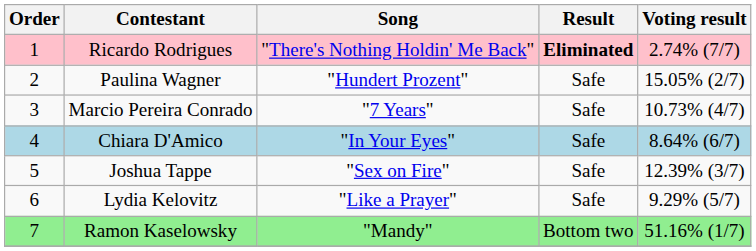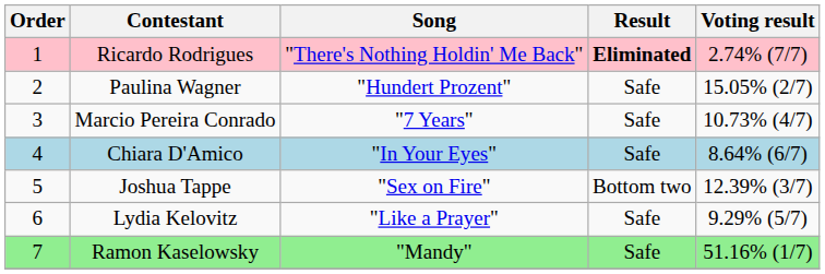 <table class="wikitable" style="text-align:center;">
 <tr>
 <th>Order</th>
 <th>Contestant</th>
 <th>Song</th>
 <th>Result</th>
 <th>Voting result</th>
 </tr>
 <tr bgcolor="pink">
 <td>1</td>
 <td>Ricardo Rodrigues</td>
 <td>"<a href='#'>There's Nothing Holdin' Me Back</a>"</td>
 <td><strong>Eliminated</strong></td>
 <td>2.74% (7/7)</td>
 </tr>
 <tr>
 <td>2</td>
 <td>Paulina Wagner</td>
 <td>"<a href='#'>Hundert Prozent</a>"</td>
 <td>Safe</td>
 <td>15.05% (2/7)</td>
 </tr>
 <tr>
 <td>3</td>
 <td>Marcio Pereira Conrado</td>
 <td>"<a href='#'>7 Years</a>"</td>
 <td>Safe</td>
 <td>10.73% (4/7)</td>
 </tr>
 <tr bgcolor="lightblue">
 <td>4</td>
 <td>Chiara D'Amico</td>
 <td>"<a href='#'>In Your Eyes</a>"</td>
 <td>Safe</td>
 <td>8.64% (6/7)</td>
 </tr>
 <tr>
 <td>5</td>
 <td>Joshua Tappe</td>
 <td>"<a href='#'>Sex on Fire</a>"</td>
-<td>Safe</td>
+<td>Bottom two</td>
 <td>12.39% (3/7)</td>
 </tr>
 <tr>
 <td>6</td>
 <td>Lydia Kelovitz</td>
 <td>"<a href='#'>Like a Prayer</a>"</td>
 <td>Safe</td>
 <td>9.29% (5/7)</td>
 </tr>
 <tr bgcolor="lightgreen">
 <td>7</td>
 <td>Ramon Kaselowsky</td>
 <td>"Mandy"</td>
-<td>Bottom two</td>
+<td>Safe</td>
 <td>51.16% (1/7)</td>
 </tr>
 <tr>
 </tr>
 </table>
